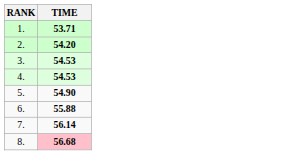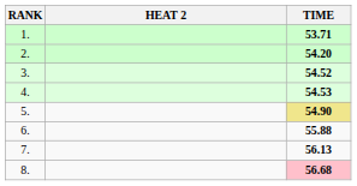 <table class="wikitable" style="border-collapse: collapse; font-size: 90%;">
 <tr>
 <th>RANK</th>
+<th style="width: 20em">HEAT 2</th>
 <th style="width: 5em">TIME</th>
 </tr>
 <tr style="background:#ccffcc;">
 <td align="center">1.</td>
+<td></td>
 <td align="center"><strong>53.71</strong></td>
 </tr>
 <tr style="background:#ccffcc;">
 <td align="center">2.</td>
+<td></td>
 <td align="center"><strong>54.20</strong></td>
 </tr>
 <tr style="background:#ddffdd;">
 <td align="center">3.</td>
-<td align="center"><strong>54.53</strong></td>
+<td></td>
+<td align="center"><strong>54.52</strong></td>
 </tr>
 <tr style="background:#ddffdd;">
 <td align="center">4.</td>
+<td></td>
 <td align="center"><strong>54.53</strong></td>
 </tr>
 <tr>
 <td align="center">5.</td>
-<td align="center"><strong>54.90</strong></td>
+<td></td>
+<td align="center" style="background: khaki;"><strong>54.90</strong></td>
 </tr>
 <tr>
 <td align="center">6.</td>
+<td></td>
 <td align="center"><strong>55.88</strong></td>
 </tr>
 <tr>
 <td align="center">7.</td>
-<td align="center"><strong>56.14</strong></td>
+<td></td>
+<td align="center"><strong>56.13</strong></td>
 </tr>
 <tr>
 <td align="center">8.</td>
+<td></td>
 <td align="center" style="background: pink;"><strong>56.68</strong></td>
 </tr>
 </table>
